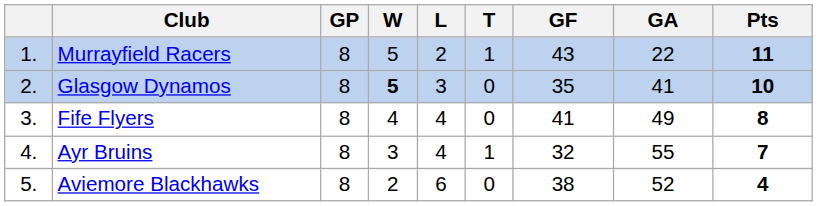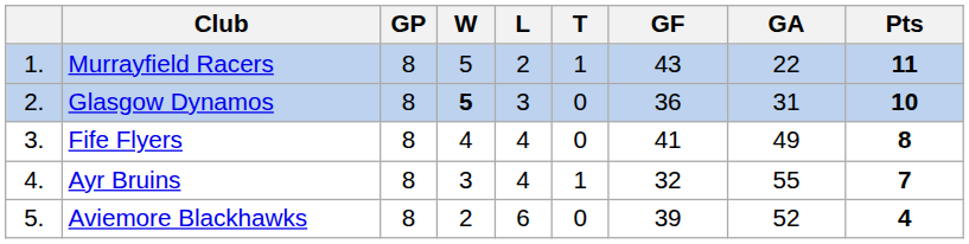 <table class="wikitable">
 <tr>
 <th width="30"></th>
 <th width="200">Club</th>
 <th width="30">GP</th>
 <th width="30">W</th>
 <th width="30">L</th>
 <th width="30">T</th>
 <th width="70">GF</th>
 <th width="70">GA</th>
 <th width="70">Pts</th>
 </tr>
 <tr bgcolor="#BCD2EE" align="center">
 <td>1.</td>
 <td align="left"><a href='#'>Murrayfield Racers</a></td>
 <td>8</td>
 <td>5</td>
 <td>2</td>
 <td>1</td>
 <td>43</td>
 <td>22</td>
 <td><strong>11</strong></td>
 </tr>
 <tr bgcolor="#BCD2EE" align="center">
 <td>2.</td>
 <td align="left"><a href='#'>Glasgow Dynamos</a></td>
 <td>8</td>
 <td><strong>5</strong></td>
 <td>3</td>
 <td>0</td>
-<td>35</td>
-<td>41</td>
+<td>36</td>
+<td>31</td>
 <td><strong>10</strong></td>
 </tr>
 <tr bgcolor="#FFFFFF" align="center">
 <td>3.</td>
 <td align="left"><a href='#'>Fife Flyers</a></td>
 <td>8</td>
 <td>4</td>
 <td>4</td>
 <td>0</td>
 <td>41</td>
 <td>49</td>
 <td><strong>8</strong></td>
 </tr>
 <tr bgcolor="#FFFFFF" align="center">
 <td>4.</td>
 <td align="left"><a href='#'>Ayr Bruins</a></td>
 <td>8</td>
 <td>3</td>
 <td>4</td>
 <td>1</td>
 <td>32</td>
 <td>55</td>
 <td><strong>7</strong></td>
 </tr>
 <tr bgcolor="#FFFFFF" align="center">
 <td>5.</td>
 <td align="left"><a href='#'>Aviemore Blackhawks</a></td>
 <td>8</td>
 <td>2</td>
 <td>6</td>
 <td>0</td>
-<td>38</td>
+<td>39</td>
 <td>52</td>
 <td><strong>4</strong></td>
 </tr>
 </table>
